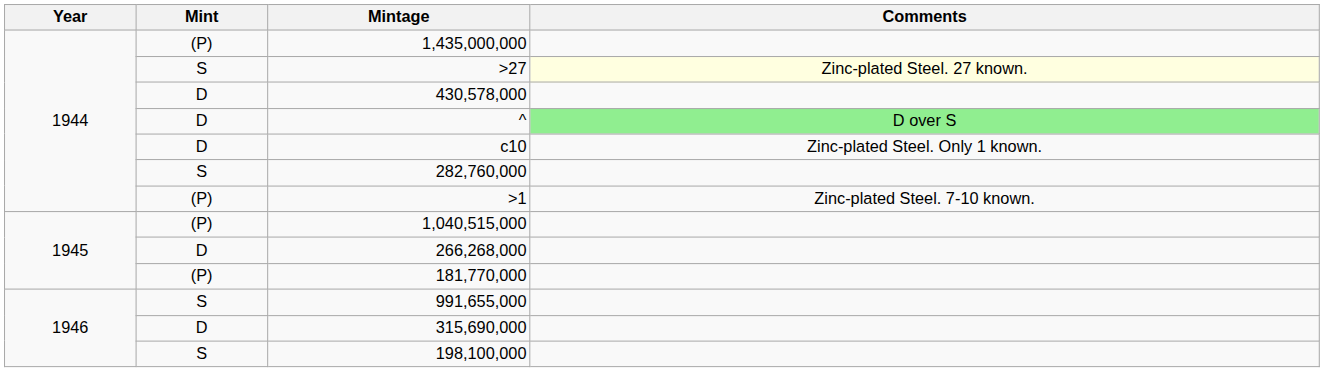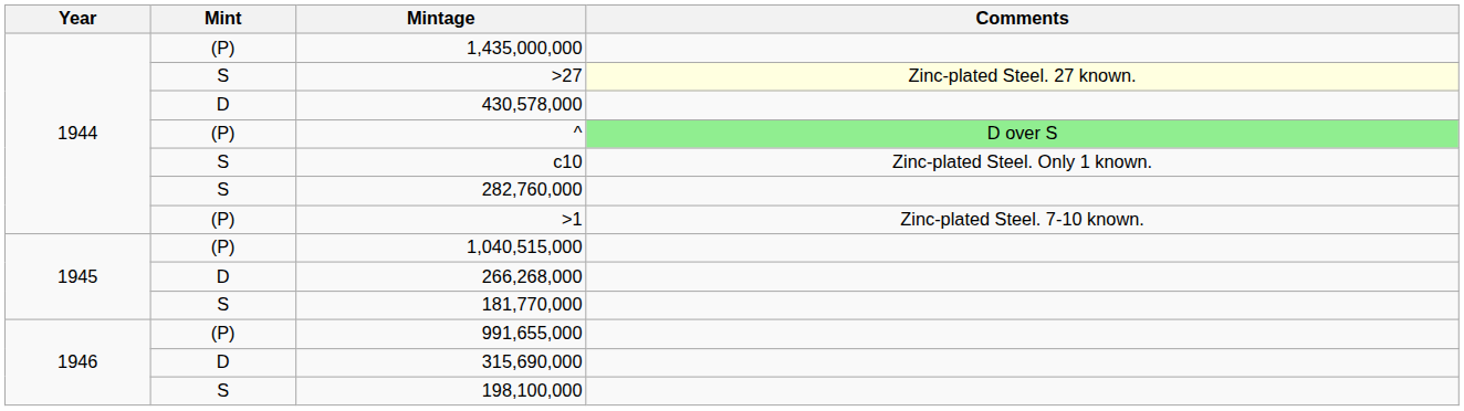 <table class="wikitable sortable" style="min-width:65%; text-align:center;">
 <tr>
 <th width="10%">Year</th>
 <th width="10%">Mint</th>
 <th width="20%">Mintage</th>
 <th width="60%">Comments</th>
 </tr>
 <tr>
 <td rowspan="7">1944</td>
 <td>(P)</td>
 <td align="right">1,435,000,000</td>
 <td></td>
 </tr>
 <tr>
 <td>S</td>
 <td align="right">>27</td>
 <td style="background: lightyellow;">Zinc-plated Steel. 27 known.</td>
 </tr>
 <tr>
 <td>D</td>
 <td align="right">430,578,000</td>
 <td></td>
 </tr>
 <tr>
-<td>D</td>
+<td>(P)</td>
 <td align="right">^</td>
 <td style="background: lightgreen;">D over S</td>
 </tr>
 <tr>
-<td>D</td>
+<td>S</td>
 <td align="right">c10</td>
 <td>Zinc-plated Steel. Only 1 known.</td>
 </tr>
 <tr>
 <td>S</td>
 <td align="right">282,760,000</td>
 <td></td>
 </tr>
 <tr>
 <td>(P)</td>
 <td align="right">>1</td>
 <td>Zinc-plated Steel. 7-10 known.</td>
 </tr>
 <tr>
 <td rowspan="3">1945</td>
 <td>(P)</td>
 <td align="right">1,040,515,000</td>
 <td></td>
 </tr>
 <tr>
 <td>D</td>
 <td align="right">266,268,000</td>
 <td></td>
 </tr>
 <tr>
-<td>(P)</td>
+<td>S</td>
 <td align="right">181,770,000</td>
 <td></td>
 </tr>
 <tr>
 <td rowspan="3">1946</td>
-<td>S</td>
+<td>(P)</td>
 <td align="right">991,655,000</td>
 <td></td>
 </tr>
 <tr>
 <td>D</td>
 <td align="right">315,690,000</td>
 <td></td>
 </tr>
 <tr>
 <td>S</td>
 <td align="right">198,100,000</td>
 <td></td>
 </tr>
 </table>
